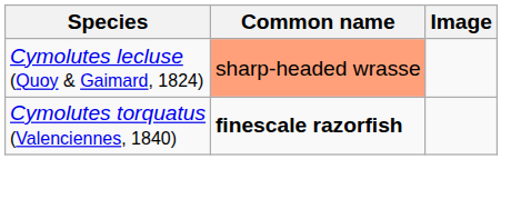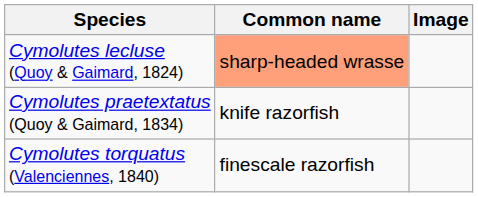 <table class="wikitable">
 <tr>
 <th>Species</th>
 <th>Common name</th>
 <th>Image</th>
 </tr>
 <tr>
 <td><em><a href='#'>Cymolutes lecluse</a></em><br><small>(<a href='#'>Quoy</a> & <a href='#'>Gaimard</a>, 1824)</small></td>
 <td style="background: lightsalmon;">sharp-headed wrasse</td>
 <td></td>
 </tr>
 <tr>
+<td><em><a href='#'>Cymolutes praetextatus</a></em><br><small>(Quoy & Gaimard, 1834)</small></td>
+<td>knife razorfish</td>
+<td></td>
+</tr>
+<tr>
 <td><em><a href='#'>Cymolutes torquatus</a></em><br><small>(<a href='#'>Valenciennes</a>, 1840)</small></td>
-<td><strong>finescale razorfish</strong></td>
+<td>finescale razorfish</td>
 <td></td>
 </tr>
 </table>
